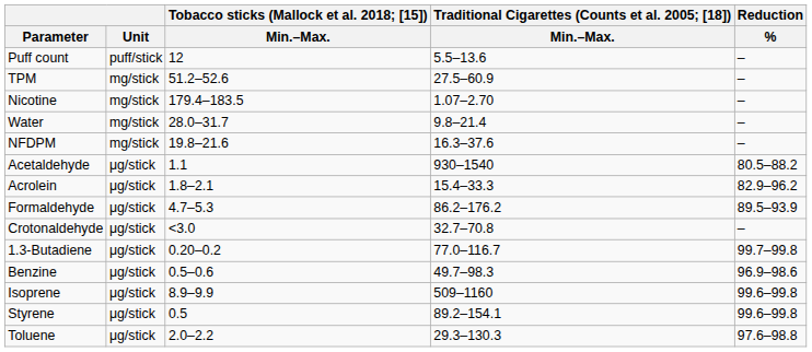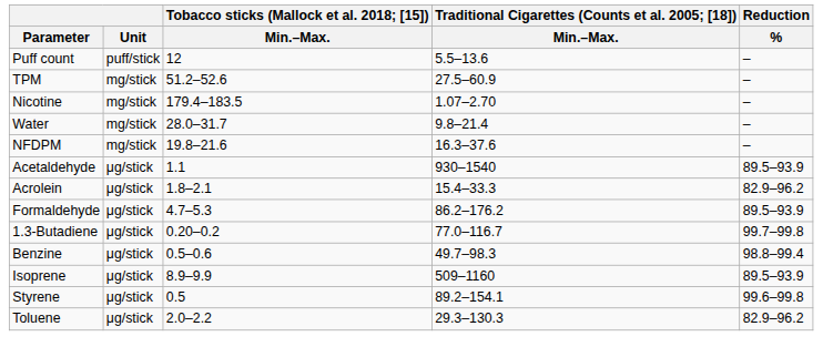 <table class="wikitable" style="margin:1em auto;">
 <tr>
 <th colspan="2"></th>
 <th>Tobacco sticks (Mallock et al. 2018; [15])</th>
 <th>Traditional Cigarettes (Counts et al. 2005; [18])</th>
 <th>Reduction</th>
 </tr>
 <tr>
 <th>Parameter</th>
 <th>Unit</th>
 <th>Min.–Max.</th>
 <th>Min.–Max.</th>
 <th>%</th>
 </tr>
 <tr>
 <td>Puff count</td>
 <td>puff/stick</td>
 <td>12</td>
 <td>5.5–13.6</td>
 <td>–</td>
 </tr>
 <tr>
 <td>TPM</td>
 <td>mg/stick</td>
 <td>51.2–52.6</td>
 <td>27.5–60.9</td>
 <td>–</td>
 </tr>
 <tr>
 <td>Nicotine</td>
 <td>mg/stick</td>
 <td>179.4–183.5</td>
 <td>1.07–2.70</td>
 <td>–</td>
 </tr>
 <tr>
 <td>Water</td>
 <td>mg/stick</td>
 <td>28.0–31.7</td>
 <td>9.8–21.4</td>
 <td>–</td>
 </tr>
 <tr>
 <td>NFDPM</td>
 <td>mg/stick</td>
 <td>19.8–21.6</td>
 <td>16.3–37.6</td>
 <td>–</td>
 </tr>
 <tr>
 <td>Acetaldehyde</td>
 <td>μg/stick</td>
 <td>1.1</td>
 <td>930–1540</td>
-<td>80.5–88.2</td>
+<td>89.5–93.9</td>
 </tr>
 <tr>
 <td>Acrolein</td>
 <td>μg/stick</td>
 <td>1.8–2.1</td>
 <td>15.4–33.3</td>
 <td>82.9–96.2</td>
 </tr>
 <tr>
 <td>Formaldehyde</td>
 <td>μg/stick</td>
 <td>4.7–5.3</td>
 <td>86.2–176.2</td>
 <td>89.5–93.9</td>
 </tr>
 <tr>
-<td>Crotonaldehyde</td>
-<td>μg/stick</td>
-<td><3.0</td>
-<td>32.7–70.8</td>
-<td>–</td>
-</tr>
-<tr>
 <td>1.3-Butadiene</td>
 <td>μg/stick</td>
 <td>0.20–0.2</td>
 <td>77.0–116.7</td>
 <td>99.7–99.8</td>
 </tr>
 <tr>
 <td>Benzine</td>
 <td>μg/stick</td>
 <td>0.5–0.6</td>
 <td>49.7–98.3</td>
-<td>96.9–98.6</td>
+<td>98.8–99.4</td>
 </tr>
 <tr>
 <td>Isoprene</td>
 <td>μg/stick</td>
 <td>8.9–9.9</td>
 <td>509–1160</td>
-<td>99.6–99.8</td>
+<td>89.5–93.9</td>
 </tr>
 <tr>
 <td>Styrene</td>
 <td>μg/stick</td>
 <td>0.5</td>
 <td>89.2–154.1</td>
 <td>99.6–99.8</td>
 </tr>
 <tr>
 <td>Toluene</td>
 <td>μg/stick</td>
 <td>2.0–2.2</td>
 <td>29.3–130.3</td>
-<td>97.6–98.8</td>
+<td>82.9–96.2</td>
 </tr>
 </table>
